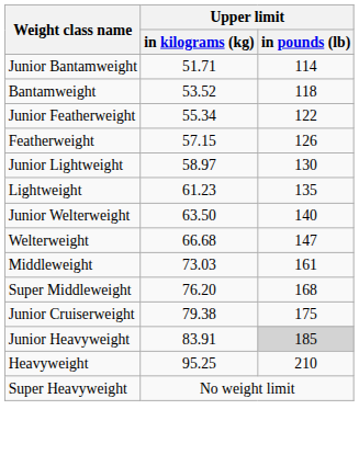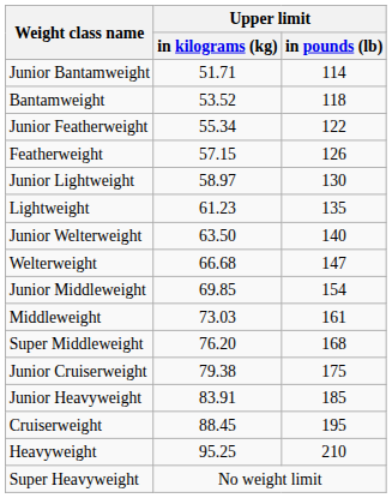 <table class="wikitable" style="font-size:95%;">
 <tr>
 <th rowspan="2">Weight class name</th>
 <th colspan="2">Upper limit</th>
 </tr>
 <tr>
 <th>in <a href='#'>kilograms</a> (kg)</th>
 <th>in <a href='#'>pounds</a> (lb)</th>
 </tr>
 <tr align="center">
 <td align="left">Junior Bantamweight</td>
 <td>51.71</td>
 <td>114</td>
 </tr>
 <tr align="center">
 <td align="left">Bantamweight</td>
 <td>53.52</td>
 <td>118</td>
 </tr>
 <tr align="center">
 <td align="left">Junior Featherweight</td>
 <td>55.34</td>
 <td>122</td>
 </tr>
 <tr align="center">
 <td align="left">Featherweight</td>
 <td>57.15</td>
 <td>126</td>
 </tr>
 <tr align="center">
 <td align="left">Junior Lightweight</td>
 <td>58.97</td>
 <td>130</td>
 </tr>
 <tr align="center">
 <td align="left">Lightweight</td>
 <td>61.23</td>
 <td>135</td>
 </tr>
 <tr align="center">
 <td align="left">Junior Welterweight</td>
 <td>63.50</td>
 <td>140</td>
 </tr>
 <tr align="center">
 <td align="left">Welterweight</td>
 <td>66.68</td>
 <td>147</td>
 </tr>
 <tr align="center">
+<td align="left">Junior Middleweight</td>
+<td>69.85</td>
+<td>154</td>
+</tr>
+<tr align="center">
 <td align="left">Middleweight</td>
 <td>73.03</td>
 <td>161</td>
 </tr>
 <tr align="center">
 <td align="left">Super Middleweight</td>
 <td>76.20</td>
 <td>168</td>
 </tr>
 <tr align="center">
 <td align="left">Junior Cruiserweight</td>
 <td>79.38</td>
 <td>175</td>
 </tr>
 <tr align="center">
 <td align="left">Junior Heavyweight</td>
 <td>83.91</td>
-<td style="background: lightgrey;">185</td>
+<td>185</td>
+</tr>
+<tr align="center">
+<td align="left">Cruiserweight</td>
+<td>88.45</td>
+<td>195</td>
 </tr>
 <tr align="center">
 <td align="left">Heavyweight</td>
 <td>95.25</td>
 <td>210</td>
 </tr>
 <tr align="center">
 <td align="left">Super Heavyweight</td>
 <td align="center" colspan=2>No weight limit</td>
 </tr>
 </table>
